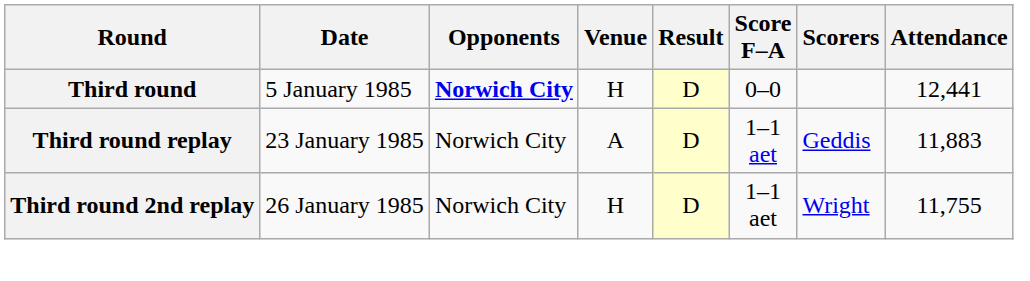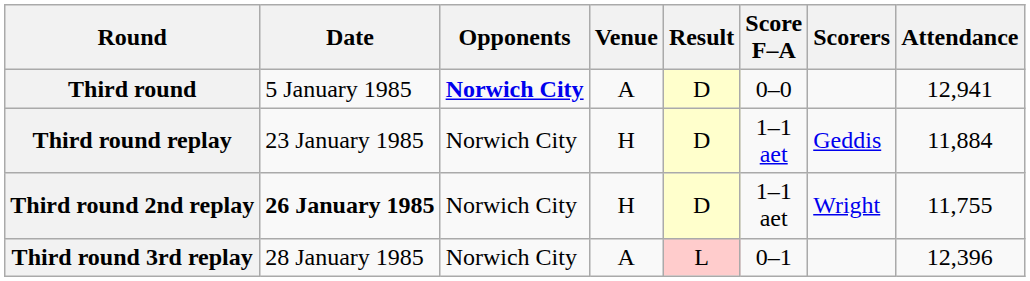 <table class="wikitable plainrowheaders" style="text-align:center">
 <tr>
 <th scope="col">Round</th>
 <th scope="col">Date</th>
 <th scope="col">Opponents</th>
 <th scope="col">Venue</th>
 <th scope="col">Result</th>
 <th scope="col">Score<br>F–A</th>
 <th scope="col">Scorers</th>
 <th scope="col">Attendance</th>
 </tr>
 <tr>
 <th scope="row">Third round</th>
 <td align="left">5 January 1985</td>
 <td align="left"><strong><a href='#'>Norwich City</a></strong></td>
-<td>H</td>
+<td>A</td>
 <td style="background:#ffc">D</td>
 <td>0–0</td>
 <td></td>
-<td>12,441</td>
+<td>12,941</td>
 </tr>
 <tr>
 <th scope="row">Third round replay</th>
 <td align="left">23 January 1985</td>
 <td align="left">Norwich City</td>
-<td>A</td>
+<td>H</td>
 <td style="background:#ffc">D</td>
 <td>1–1<br><a href='#'>aet</a></td>
 <td align="left"><a href='#'>Geddis</a></td>
-<td>11,883</td>
+<td>11,884</td>
 </tr>
 <tr>
 <th scope="row">Third round 2nd replay</th>
-<td align="left">26 January 1985</td>
+<td align="left"><strong>26 January 1985</strong></td>
 <td align="left">Norwich City</td>
 <td>H</td>
 <td style="background:#ffc">D</td>
 <td>1–1<br>aet</td>
 <td align="left"><a href='#'>Wright</a></td>
 <td>11,755</td>
 </tr>
+<tr>
+<th scope="row">Third round 3rd replay</th>
+<td align="left">28 January 1985</td>
+<td align="left">Norwich City</td>
+<td>A</td>
+<td style="background:#fcc">L</td>
+<td>0–1</td>
+<td></td>
+<td>12,396</td>
+</tr>
 </table>
